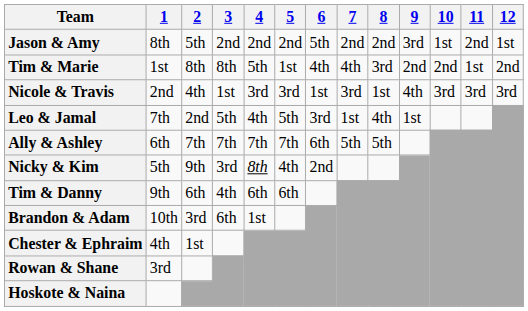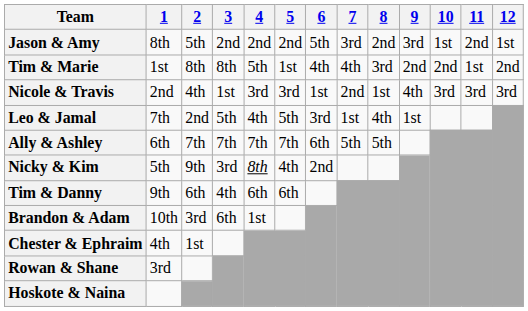 <table class="wikitable sortable" style="text-align:left;">
 <tr>
 <th scope="col" class="unsortable">Team</th>
 <th scope="col"><a href='#'>1</a></th>
 <th scope="col"><a href='#'>2</a></th>
 <th scope="col"><a href='#'>3</a></th>
 <th scope="col"><a href='#'>4</a></th>
 <th scope="col"><a href='#'>5</a></th>
 <th scope="col"><a href='#'>6</a></th>
 <th scope="col"><a href='#'>7</a></th>
 <th scope="col"><a href='#'>8</a></th>
 <th scope="col"><a href='#'>9</a></th>
 <th scope="col"><a href='#'>10</a></th>
 <th scope="col"><a href='#'>11</a></th>
 <th scope="col"><a href='#'>12</a></th>
 </tr>
 <tr>
 <th scope="row" style="text-align:left">Jason & Amy</th>
 <td>8th</td>
 <td>5th</td>
 <td>2nd</td>
 <td>2nd</td>
 <td>2nd</td>
 <td>5th</td>
-<td>2nd</td>
+<td>3rd</td>
 <td>2nd</td>
 <td>3rd</td>
 <td>1st</td>
 <td>2nd</td>
 <td>1st</td>
 </tr>
 <tr>
 <th scope="row" style="text-align:left">Tim & Marie</th>
 <td>1st</td>
 <td>8th</td>
 <td>8th</td>
 <td>5th</td>
 <td>1st</td>
 <td>4th</td>
 <td>4th</td>
 <td>3rd</td>
 <td>2nd</td>
 <td>2nd</td>
 <td>1st</td>
 <td>2nd</td>
 </tr>
 <tr>
 <th scope="row" style="text-align:left">Nicole & Travis</th>
 <td>2nd</td>
 <td>4th</td>
 <td>1st</td>
 <td>3rd</td>
 <td>3rd</td>
 <td>1st</td>
-<td>3rd</td>
+<td>2nd</td>
 <td>1st</td>
 <td>4th</td>
 <td>3rd</td>
 <td>3rd</td>
 <td>3rd</td>
 </tr>
 <tr>
 <th scope="row" style="text-align:left">Leo & Jamal</th>
 <td>7th</td>
 <td>2nd</td>
 <td>5th</td>
 <td>4th</td>
 <td>5th</td>
 <td>3rd</td>
 <td>1st</td>
 <td>4th</td>
 <td>1st</td>
 <td></td>
 <td></td>
 <td colspan="1" rowspan="8" bgcolor="darkgray"></td>
 </tr>
 <tr>
 <th scope="row" style="text-align:left">Ally & Ashley</th>
 <td>6th</td>
 <td>7th</td>
 <td>7th</td>
 <td>7th</td>
 <td>7th</td>
 <td>6th</td>
 <td>5th</td>
 <td>5th</td>
 <td></td>
 <td colspan="2" rowspan="7" bgcolor="darkgray"></td>
 </tr>
 <tr>
 <th scope="row" style="text-align:left">Nicky & Kim</th>
 <td>5th</td>
 <td>9th</td>
 <td>3rd</td>
 <td><u><em>8th</em></u></td>
 <td>4th</td>
 <td>2nd</td>
 <td></td>
 <td></td>
 <td rowspan="6" bgcolor="darkgray"></td>
 </tr>
 <tr>
 <th scope="row" style="text-align:left">Tim & Danny</th>
 <td>9th</td>
 <td>6th</td>
 <td>4th</td>
 <td>6th</td>
 <td>6th</td>
 <td></td>
 <td colspan="2" rowspan="5" bgcolor="darkgray"></td>
 </tr>
 <tr>
 <th scope="row" style="text-align:left">Brandon & Adam</th>
 <td>10th</td>
 <td>3rd</td>
 <td>6th</td>
 <td>1st</td>
 <td></td>
 <td rowspan="4" bgcolor="darkgray"></td>
 </tr>
 <tr>
 <th scope="row" style="text-align:left">Chester & Ephraim</th>
 <td>4th</td>
 <td>1st</td>
 <td></td>
 <td colspan="2" rowspan="3" bgcolor="darkgray"></td>
 </tr>
 <tr>
 <th scope="row" style="text-align:left">Rowan & Shane</th>
 <td>3rd</td>
 <td></td>
 <td rowspan="2" bgcolor="darkgray"></td>
 </tr>
 <tr>
 <th scope="row" style="text-align:left">Hoskote & Naina</th>
 <td></td>
 <td bgcolor="darkgray"></td>
 </tr>
 </table>
